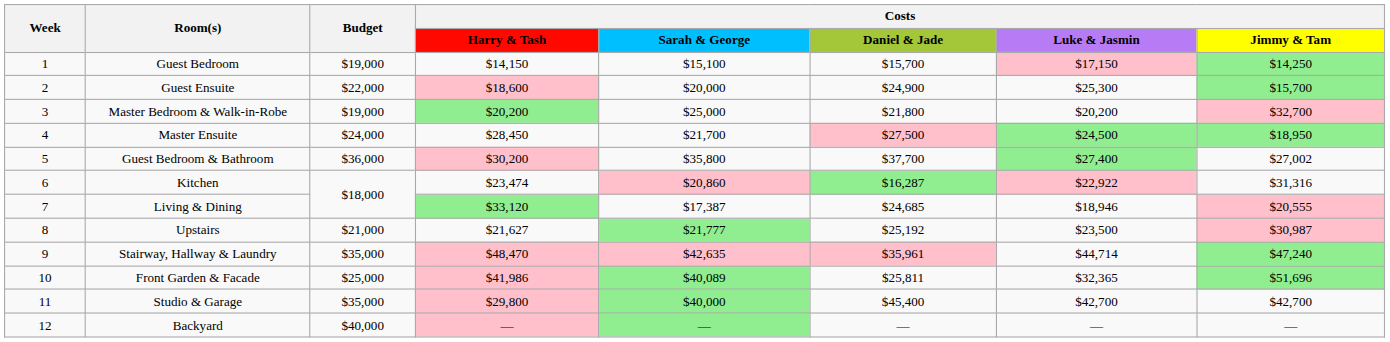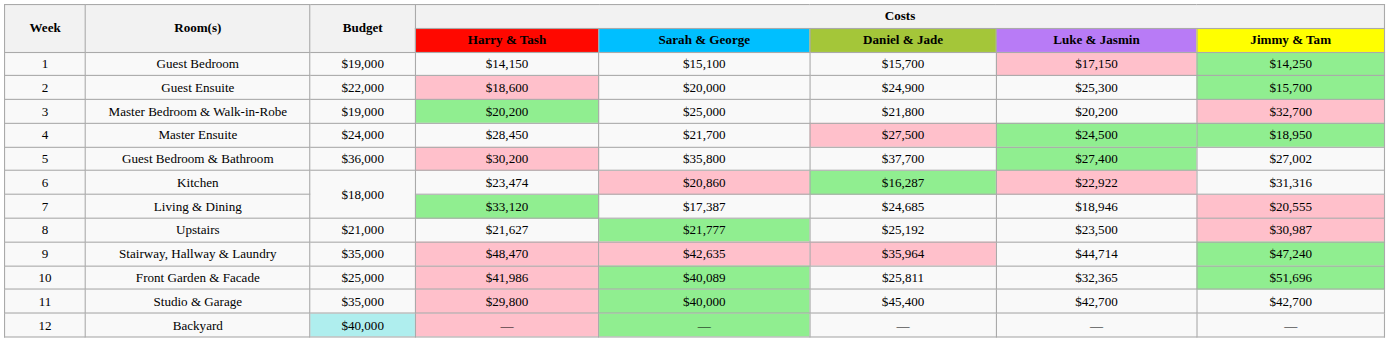 <table class="wikitable" style="text-align:center; font-size: 9pt; line-height:16px; width:80%">
 <tr>
 <th rowspan=2>Week</th>
 <th rowspan="2" style="width:200px;">Room(s)</th>
 <th rowspan="2">Budget</th>
 <th colspan=5>Costs</th>
 </tr>
 <tr>
 <th style="background:#FF0800; color:black;"><strong>Harry & Tash</strong></th>
 <th style="background:#00BFFF; color:black;"><strong>Sarah & George</strong></th>
 <th style="background:#A4C639; color:black;"><strong>Daniel & Jade</strong></th>
 <th style="background:#B87BF6; color:black;"><strong>Luke & Jasmin</strong></th>
 <th style="background:yellow; color:black;"><strong>Jimmy & Tam</strong></th>
 </tr>
 <tr>
 <td>1</td>
 <td>Guest Bedroom</td>
 <td>$19,000</td>
 <td>$14,150</td>
 <td>$15,100</td>
 <td>$15,700</td>
 <td bgcolor="pink">$17,150</td>
 <td bgcolor="lightgreen">$14,250</td>
 </tr>
 <tr>
 <td>2</td>
 <td>Guest Ensuite</td>
 <td>$22,000</td>
 <td bgcolor="pink">$18,600</td>
 <td>$20,000</td>
 <td>$24,900</td>
 <td>$25,300</td>
 <td bgcolor="lightgreen">$15,700</td>
 </tr>
 <tr>
 <td>3</td>
 <td>Master Bedroom & Walk-in-Robe</td>
 <td>$19,000</td>
 <td bgcolor="lightgreen">$20,200</td>
 <td>$25,000</td>
 <td>$21,800</td>
 <td>$20,200</td>
 <td bgcolor="pink">$32,700</td>
 </tr>
 <tr>
 <td>4</td>
 <td>Master Ensuite</td>
 <td>$24,000</td>
 <td>$28,450</td>
 <td>$21,700</td>
 <td bgcolor="pink">$27,500</td>
 <td bgcolor="lightgreen">$24,500</td>
 <td bgcolor="lightgreen">$18,950</td>
 </tr>
 <tr>
 <td>5</td>
 <td>Guest Bedroom & Bathroom</td>
 <td>$36,000</td>
 <td bgcolor="pink">$30,200</td>
 <td>$35,800</td>
 <td>$37,700</td>
 <td bgcolor="lightgreen">$27,400</td>
 <td>$27,002</td>
 </tr>
 <tr>
 <td>6</td>
 <td>Kitchen</td>
 <td rowspan=2>$18,000</td>
 <td>$23,474</td>
 <td bgcolor="pink">$20,860</td>
 <td bgcolor="lightgreen">$16,287</td>
 <td bgcolor="pink">$22,922</td>
 <td>$31,316</td>
 </tr>
 <tr>
 <td>7</td>
 <td>Living & Dining</td>
 <td bgcolor="lightgreen">$33,120</td>
 <td>$17,387</td>
 <td>$24,685</td>
 <td>$18,946</td>
 <td bgcolor="pink">$20,555</td>
 </tr>
 <tr>
 <td>8</td>
 <td>Upstairs</td>
 <td>$21,000</td>
 <td>$21,627</td>
 <td bgcolor="lightgreen">$21,777</td>
 <td>$25,192</td>
 <td>$23,500</td>
 <td bgcolor="pink">$30,987</td>
 </tr>
 <tr>
 <td>9</td>
 <td>Stairway, Hallway & Laundry</td>
 <td>$35,000</td>
 <td bgcolor="pink">$48,470</td>
 <td bgcolor="pink">$42,635</td>
-<td bgcolor="pink">$35,961</td>
+<td bgcolor="pink">$35,964</td>
 <td>$44,714</td>
 <td bgcolor="lightgreen">$47,240</td>
 </tr>
 <tr>
 <td>10</td>
 <td>Front Garden & Facade</td>
 <td>$25,000</td>
 <td bgcolor="pink">$41,986</td>
 <td bgcolor="lightgreen">$40,089</td>
 <td>$25,811</td>
 <td>$32,365</td>
 <td bgcolor="lightgreen">$51,696</td>
 </tr>
 <tr>
 <td>11</td>
 <td>Studio & Garage</td>
 <td>$35,000</td>
 <td bgcolor="pink">$29,800</td>
 <td bgcolor="lightgreen">$40,000</td>
 <td>$45,400</td>
 <td>$42,700</td>
 <td>$42,700</td>
 </tr>
 <tr>
 <td>12</td>
 <td>Backyard</td>
-<td>$40,000</td>
+<td style="background: paleturquoise;">$40,000</td>
 <td bgcolor="pink">—</td>
 <td bgcolor="lightgreen">—</td>
 <td>—</td>
 <td>—</td>
 <td>—</td>
 </tr>
 </table>
